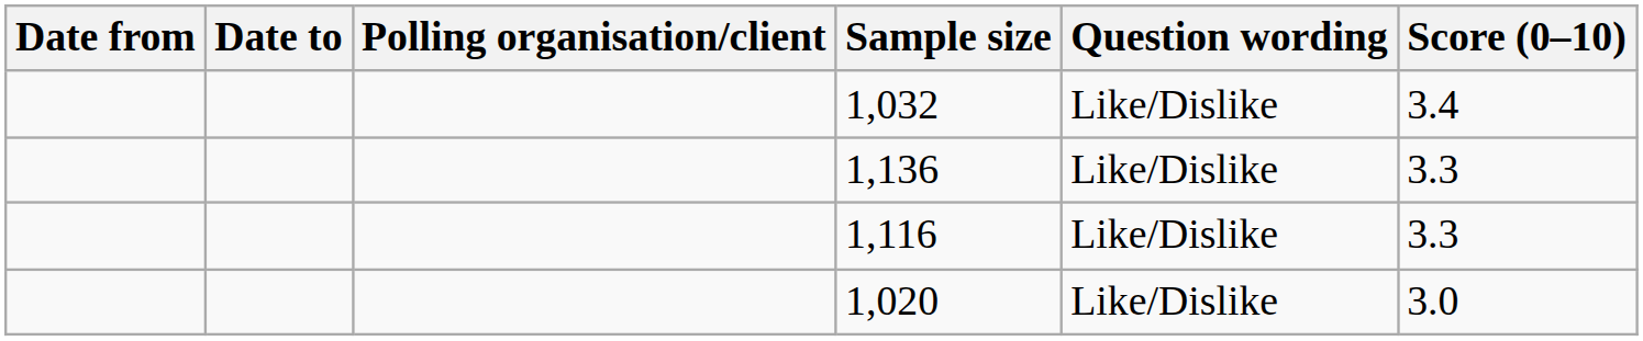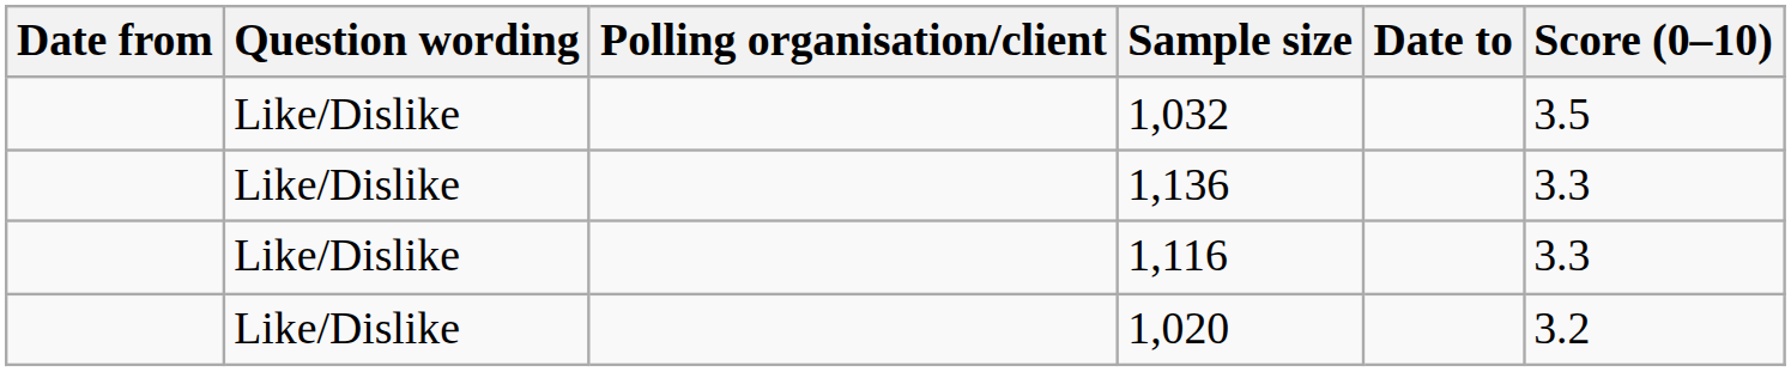 <table class="wikitable sortable">
 <tr>
 <th>Date from</th>
-<th>Date to</th>
+<th>Question wording</th>
 <th>Polling organisation/client</th>
 <th>Sample size</th>
-<th>Question wording</th>
+<th>Date to</th>
 <th>Score (0–10)</th>
 </tr>
 <tr>
 <td></td>
-<td></td>
+<td>Like/Dislike</td>
 <td></td>
 <td>1,032</td>
-<td>Like/Dislike</td>
-<td>3.4</td>
+<td></td>
+<td>3.5</td>
 </tr>
 <tr>
 <td></td>
-<td></td>
+<td>Like/Dislike</td>
 <td></td>
 <td>1,136</td>
-<td>Like/Dislike</td>
+<td></td>
 <td>3.3</td>
 </tr>
 <tr>
 <td></td>
-<td></td>
+<td>Like/Dislike</td>
 <td></td>
 <td>1,116</td>
-<td>Like/Dislike</td>
+<td></td>
 <td>3.3</td>
 </tr>
 <tr>
 <td></td>
-<td></td>
+<td>Like/Dislike</td>
 <td></td>
 <td>1,020</td>
-<td>Like/Dislike</td>
-<td>3.0</td>
+<td></td>
+<td>3.2</td>
 </tr>
 </table>
